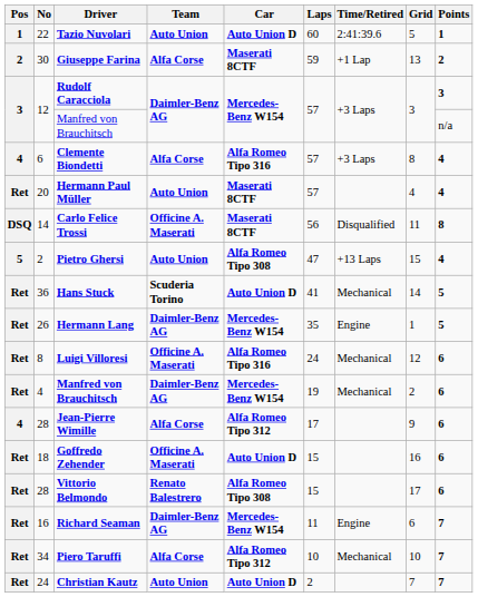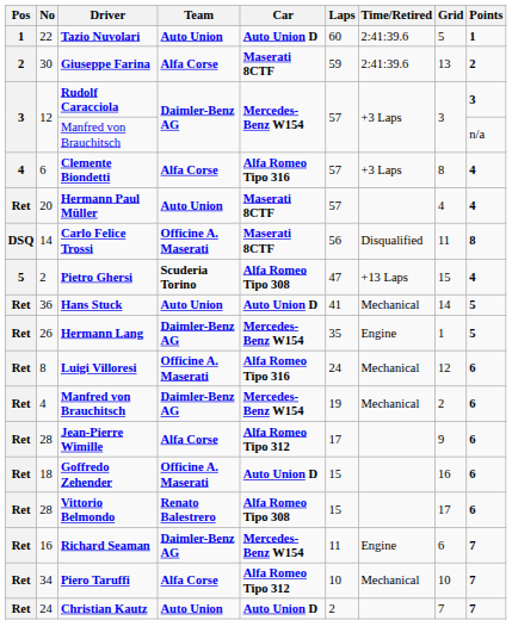 <table class="wikitable" style="font-size: 95%;">
 <tr>
 <th>Pos</th>
 <th>No</th>
 <th>Driver</th>
 <th>Team</th>
 <th>Car</th>
 <th>Laps</th>
 <th>Time/Retired</th>
 <th>Grid</th>
 <th>Points</th>
 </tr>
 <tr>
 <th>1</th>
 <td>22</td>
 <td> <strong><a href='#'>Tazio Nuvolari</a></strong></td>
 <td><strong><a href='#'>Auto Union</a></strong></td>
 <td><strong><a href='#'>Auto Union</a> D</strong></td>
 <td>60</td>
 <td>2:41:39.6</td>
 <td>5</td>
 <td><strong>1</strong></td>
 </tr>
 <tr>
 <th>2</th>
 <td>30</td>
 <td> <strong><a href='#'>Giuseppe Farina</a></strong></td>
 <td><strong><a href='#'>Alfa Corse</a></strong></td>
 <td><strong><a href='#'>Maserati</a> 8CTF</strong></td>
 <td>59</td>
-<td>+1 Lap</td>
+<td>2:41:39.6</td>
 <td>13</td>
 <td><strong>2</strong></td>
 </tr>
 <tr>
 <th rowspan=2>3</th>
 <td rowspan=2>12</td>
 <td> <strong><a href='#'>Rudolf Caracciola</a></strong></td>
 <td rowspan=2><strong><a href='#'>Daimler-Benz AG</a></strong></td>
 <td rowspan=2><strong><a href='#'>Mercedes-Benz</a> W154</strong></td>
 <td rowspan=2>57</td>
 <td rowspan=2>+3 Laps</td>
 <td rowspan=2>3</td>
 <td><strong>3</strong></td>
 </tr>
 <tr>
 <td> <a href='#'>Manfred von Brauchitsch</a></td>
 <td>n/a</td>
 </tr>
 <tr>
 <th>4</th>
 <td>6</td>
 <td> <strong><a href='#'>Clemente Biondetti</a></strong></td>
 <td><strong><a href='#'>Alfa Corse</a></strong></td>
 <td><strong><a href='#'>Alfa Romeo</a> Tipo 316</strong></td>
 <td>57</td>
 <td>+3 Laps</td>
 <td>8</td>
 <td><strong>4</strong></td>
 </tr>
 <tr>
 <th>Ret</th>
 <td>20</td>
 <td> <strong><a href='#'>Hermann Paul Müller</a></strong></td>
 <td><strong><a href='#'>Auto Union</a></strong></td>
 <td><strong><a href='#'>Maserati</a> 8CTF</strong></td>
 <td>57</td>
 <td></td>
 <td>4</td>
 <td><strong>4</strong></td>
 </tr>
 <tr>
 <th>DSQ</th>
 <td>14</td>
 <td> <strong><a href='#'>Carlo Felice Trossi</a></strong></td>
 <td><strong><a href='#'>Officine A. Maserati</a></strong></td>
 <td><strong><a href='#'>Maserati</a> 8CTF</strong></td>
 <td>56</td>
 <td>Disqualified</td>
 <td>11</td>
 <td><strong>8</strong></td>
 </tr>
 <tr>
 <th>5</th>
 <td>2</td>
 <td> <strong><a href='#'>Pietro Ghersi</a></strong></td>
-<td><strong><a href='#'>Auto Union</a></strong></td>
+<td><strong>Scuderia Torino</strong></td>
 <td><strong><a href='#'>Alfa Romeo</a> Tipo 308</strong></td>
 <td>47</td>
 <td>+13 Laps</td>
 <td>15</td>
 <td><strong>4</strong></td>
 </tr>
 <tr>
 <th>Ret</th>
 <td>36</td>
 <td> <strong><a href='#'>Hans Stuck</a></strong></td>
-<td><strong>Scuderia Torino</strong></td>
+<td><strong><a href='#'>Auto Union</a></strong></td>
 <td><strong><a href='#'>Auto Union</a> D</strong></td>
 <td>41</td>
 <td>Mechanical</td>
 <td>14</td>
 <td><strong>5</strong></td>
 </tr>
 <tr>
 <th>Ret</th>
 <td>26</td>
 <td> <strong><a href='#'>Hermann Lang</a></strong></td>
 <td><strong><a href='#'>Daimler-Benz AG</a></strong></td>
 <td><strong><a href='#'>Mercedes-Benz</a> W154</strong></td>
 <td>35</td>
 <td>Engine</td>
 <td>1</td>
 <td><strong>5</strong></td>
 </tr>
 <tr>
 <th>Ret</th>
 <td>8</td>
 <td> <strong><a href='#'>Luigi Villoresi</a></strong></td>
 <td><strong><a href='#'>Officine A. Maserati</a></strong></td>
 <td><strong><a href='#'>Alfa Romeo</a> Tipo 316</strong></td>
 <td>24</td>
 <td>Mechanical</td>
 <td>12</td>
 <td><strong>6</strong></td>
 </tr>
 <tr>
 <th>Ret</th>
 <td>4</td>
 <td> <strong><a href='#'>Manfred von Brauchitsch</a></strong></td>
 <td><strong><a href='#'>Daimler-Benz AG</a></strong></td>
 <td><strong><a href='#'>Mercedes-Benz</a> W154</strong></td>
 <td>19</td>
 <td>Mechanical</td>
 <td>2</td>
 <td><strong>6</strong></td>
 </tr>
 <tr>
-<th>4</th>
+<th>Ret</th>
 <td>28</td>
 <td> <strong><a href='#'>Jean-Pierre Wimille</a></strong></td>
 <td><strong><a href='#'>Alfa Corse</a></strong></td>
 <td><strong><a href='#'>Alfa Romeo</a> Tipo 312</strong></td>
 <td>17</td>
 <td></td>
 <td>9</td>
 <td><strong>6</strong></td>
 </tr>
 <tr>
 <th>Ret</th>
 <td>18</td>
 <td> <strong><a href='#'>Goffredo Zehender</a></strong></td>
 <td><strong><a href='#'>Officine A. Maserati</a></strong></td>
 <td><strong><a href='#'>Auto Union</a> D</strong></td>
 <td>15</td>
 <td></td>
 <td>16</td>
 <td><strong>6</strong></td>
 </tr>
 <tr>
 <th>Ret</th>
 <td>28</td>
 <td> <strong><a href='#'>Vittorio Belmondo</a></strong></td>
 <td><strong><a href='#'>Renato Balestrero</a></strong></td>
 <td><strong><a href='#'>Alfa Romeo</a> Tipo 308</strong></td>
 <td>15</td>
 <td></td>
 <td>17</td>
 <td><strong>6</strong></td>
 </tr>
 <tr>
 <th>Ret</th>
 <td>16</td>
 <td> <strong><a href='#'>Richard Seaman</a></strong></td>
 <td><strong><a href='#'>Daimler-Benz AG</a></strong></td>
 <td><strong><a href='#'>Mercedes-Benz</a> W154</strong></td>
 <td>11</td>
 <td>Engine</td>
 <td>6</td>
 <td><strong>7</strong></td>
 </tr>
 <tr>
 <th>Ret</th>
 <td>34</td>
 <td> <strong><a href='#'>Piero Taruffi</a></strong></td>
 <td><strong><a href='#'>Alfa Corse</a></strong></td>
 <td><strong><a href='#'>Alfa Romeo</a> Tipo 312</strong></td>
 <td>10</td>
 <td>Mechanical</td>
 <td>10</td>
 <td><strong>7</strong></td>
 </tr>
 <tr>
 <th>Ret</th>
 <td>24</td>
 <td> <strong><a href='#'>Christian Kautz</a></strong></td>
 <td><strong><a href='#'>Auto Union</a></strong></td>
 <td><strong><a href='#'>Auto Union</a> D</strong></td>
 <td>2</td>
 <td></td>
 <td>7</td>
 <td><strong>7</strong></td>
 </tr>
 </table>
